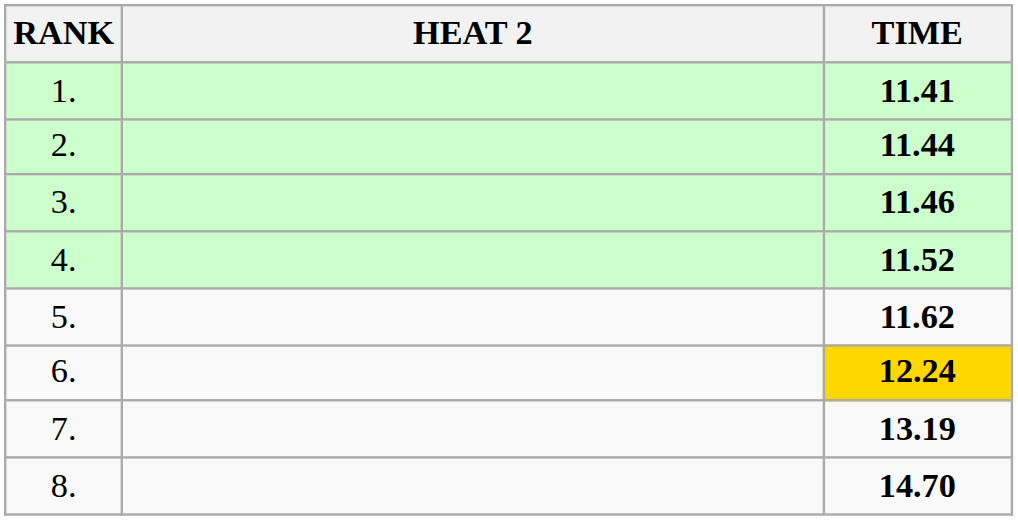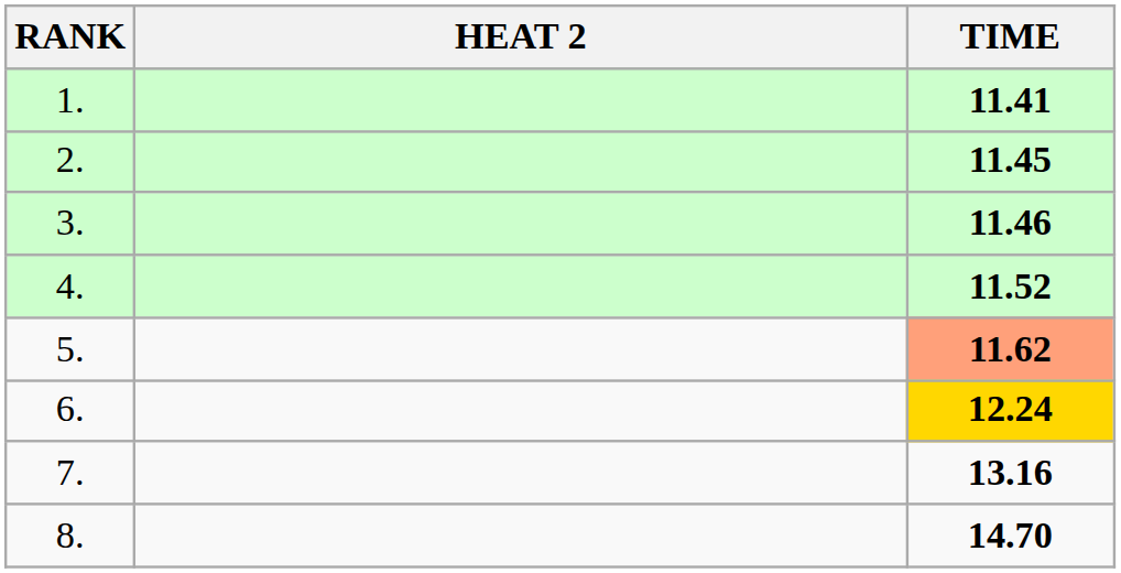 <table class="wikitable" style="border-collapse: collapse; font-size: 90%;">
 <tr>
 <th>RANK</th>
 <th style="width: 20em">HEAT 2</th>
 <th style="width: 5em">TIME</th>
 </tr>
 <tr style="background:#ccffcc;">
 <td align="center">1.</td>
 <td></td>
 <td align="center"><strong>11.41</strong></td>
 </tr>
 <tr style="background:#ccffcc;">
 <td align="center">2.</td>
 <td></td>
-<td align="center"><strong>11.44</strong></td>
+<td align="center"><strong>11.45</strong></td>
 </tr>
 <tr style="background:#ccffcc;">
 <td align="center">3.</td>
 <td></td>
 <td align="center"><strong>11.46</strong></td>
 </tr>
 <tr style="background:#ccffcc;">
 <td align="center">4.</td>
 <td></td>
 <td align="center"><strong>11.52</strong></td>
 </tr>
 <tr>
 <td align="center">5.</td>
 <td></td>
-<td align="center"><strong>11.62</strong></td>
+<td align="center" style="background: lightsalmon;"><strong>11.62</strong></td>
 </tr>
 <tr>
 <td align="center">6.</td>
 <td></td>
 <td align="center" style="background: gold;"><strong>12.24</strong></td>
 </tr>
 <tr>
 <td align="center">7.</td>
 <td></td>
-<td align="center"><strong>13.19</strong></td>
+<td align="center"><strong>13.16</strong></td>
 </tr>
 <tr>
 <td align="center">8.</td>
 <td></td>
 <td align="center"><strong>14.70</strong></td>
 </tr>
 </table>
